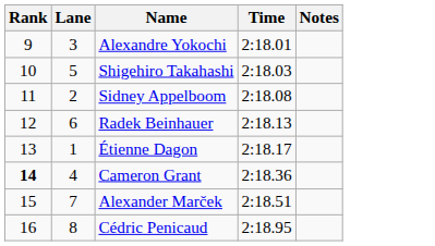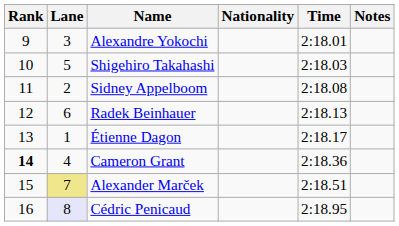 <table class="wikitable sortable" style="text-align: center">
 <tr>
 <th>Rank</th>
 <th>Lane</th>
 <th>Name</th>
+<th>Nationality</th>
 <th>Time</th>
 <th>Notes</th>
 </tr>
 <tr>
 <td>9</td>
 <td>3</td>
 <td align=left><a href='#'>Alexandre Yokochi</a></td>
+<td align=left></td>
 <td>2:18.01</td>
 <td></td>
 </tr>
 <tr>
 <td>10</td>
 <td>5</td>
 <td align=left><a href='#'>Shigehiro Takahashi</a></td>
+<td align=left></td>
 <td>2:18.03</td>
 <td></td>
 </tr>
 <tr>
 <td>11</td>
 <td>2</td>
 <td align=left><a href='#'>Sidney Appelboom</a></td>
+<td align=left></td>
 <td>2:18.08</td>
 <td></td>
 </tr>
 <tr>
 <td>12</td>
 <td>6</td>
 <td align=left><a href='#'>Radek Beinhauer</a></td>
+<td align=left></td>
 <td>2:18.13</td>
 <td></td>
 </tr>
 <tr>
 <td>13</td>
 <td>1</td>
 <td align=left><a href='#'>Étienne Dagon</a></td>
+<td align=left></td>
 <td>2:18.17</td>
 <td></td>
 </tr>
 <tr>
 <td><strong>14</strong></td>
 <td>4</td>
 <td align=left><a href='#'>Cameron Grant</a></td>
+<td align=left></td>
 <td>2:18.36</td>
 <td></td>
 </tr>
 <tr>
 <td>15</td>
-<td>7</td>
+<td style="background: khaki;">7</td>
 <td align=left><a href='#'>Alexander Marček</a></td>
+<td align=left></td>
 <td>2:18.51</td>
 <td></td>
 </tr>
 <tr>
 <td>16</td>
-<td>8</td>
+<td style="background: lavender;">8</td>
 <td align=left><a href='#'>Cédric Penicaud</a></td>
+<td align=left></td>
 <td>2:18.95</td>
 <td></td>
 </tr>
 </table>
